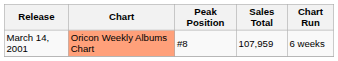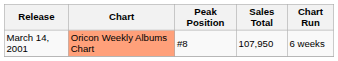 <table class="wikitable" width="550px">
 <tr>
 <th align="left">Release</th>
 <th align="left">Chart</th>
 <th align="left">Peak Position</th>
 <th align="left">Sales Total</th>
 <th align="left">Chart Run</th>
 </tr>
 <tr>
 <td align="left">March 14, 2001</td>
 <td align="left" style="background: lightsalmon;">Oricon Weekly Albums Chart</td>
 <td align="left">#8</td>
-<td align="left">107,959</td>
+<td align="left">107,950</td>
 <td align="left">6 weeks</td>
 </tr>
 <tr>
 </tr>
 </table>
